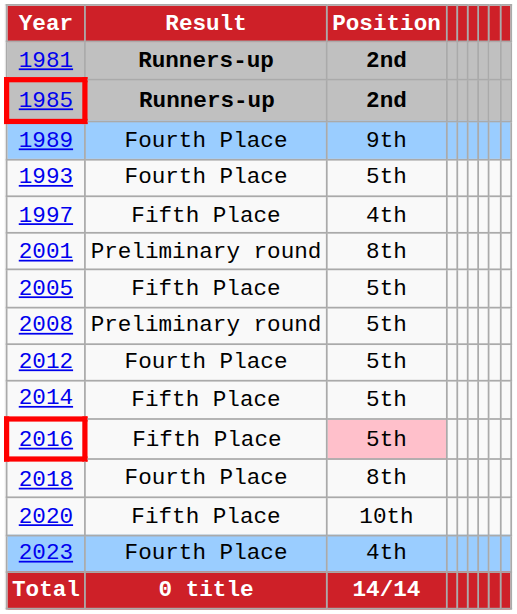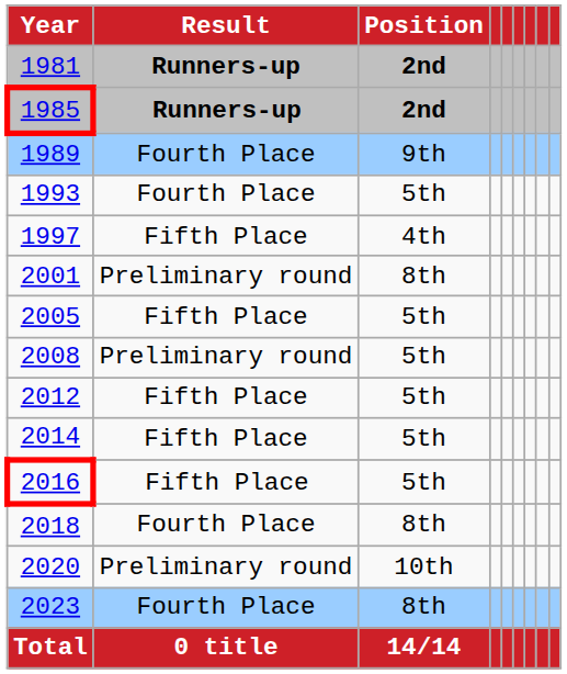 <table class="wikitable" style="text-align:center">
 <tr>
 <th style="color:white; background:#CE2028;">Year</th>
 <th style="color:white; background:#CE2028;">Result</th>
 <th style="color:white; background:#CE2028;">Position</th>
 <th style="color:white; background:#CE2028;"></th>
 <th style="color:white; background:#CE2028;"></th>
 <th style="color:white; background:#CE2028;"></th>
 <th style="color:white; background:#CE2028;"></th>
 <th style="color:white; background:#CE2028;"></th>
 <th style="color:white; background:#CE2028;"></th>
 </tr>
 <tr style="background:silver;">
 <td> <a href='#'>1981</a></td>
 <td><strong>Runners-up</strong></td>
 <td><strong>2nd</strong></td>
 <td></td>
 <td></td>
 <td></td>
 <td></td>
 <td></td>
 <td></td>
 </tr>
 <tr style="background:silver;">
 <td style="border:3px solid red"> <a href='#'>1985</a></td>
 <td><strong>Runners-up</strong></td>
 <td><strong>2nd</strong></td>
 <td></td>
 <td></td>
 <td></td>
 <td></td>
 <td></td>
 <td></td>
 </tr>
 <tr style="background:#9acdff;">
 <td> <a href='#'>1989</a></td>
 <td>Fourth Place</td>
 <td>9th</td>
 <td></td>
 <td></td>
 <td></td>
 <td></td>
 <td></td>
 <td></td>
 </tr>
 <tr>
 <td> <a href='#'>1993</a></td>
 <td>Fourth Place</td>
 <td>5th</td>
 <td></td>
 <td></td>
 <td></td>
 <td></td>
 <td></td>
 <td></td>
 </tr>
 <tr>
 <td> <a href='#'>1997</a></td>
 <td>Fifth Place</td>
 <td>4th</td>
 <td></td>
 <td></td>
 <td></td>
 <td></td>
 <td></td>
 <td></td>
 </tr>
 <tr>
 <td> <a href='#'>2001</a></td>
 <td>Preliminary round</td>
 <td>8th</td>
 <td></td>
 <td></td>
 <td></td>
 <td></td>
 <td></td>
 <td></td>
 </tr>
 <tr>
 <td> <a href='#'>2005</a></td>
 <td>Fifth Place</td>
 <td>5th</td>
 <td></td>
 <td></td>
 <td></td>
 <td></td>
 <td></td>
 <td></td>
 </tr>
 <tr>
 <td> <a href='#'>2008</a></td>
 <td>Preliminary round</td>
 <td>5th</td>
 <td></td>
 <td></td>
 <td></td>
 <td></td>
 <td></td>
 <td></td>
 </tr>
 <tr>
 <td> <a href='#'>2012</a></td>
-<td>Fourth Place</td>
+<td>Fifth Place</td>
 <td>5th</td>
 <td></td>
 <td></td>
 <td></td>
 <td></td>
 <td></td>
 <td></td>
 </tr>
 <tr>
 <td> <a href='#'>2014</a></td>
 <td>Fifth Place</td>
 <td>5th</td>
 <td></td>
 <td></td>
 <td></td>
 <td></td>
 <td></td>
 <td></td>
 </tr>
 <tr>
 <td style="border:3px solid red"> <a href='#'>2016</a></td>
 <td>Fifth Place</td>
-<td style="background: pink;">5th</td>
+<td>5th</td>
 <td></td>
 <td></td>
 <td></td>
 <td></td>
 <td></td>
 <td></td>
 </tr>
 <tr>
 <td> <a href='#'>2018</a></td>
 <td>Fourth Place</td>
 <td>8th</td>
 <td></td>
 <td></td>
 <td></td>
 <td></td>
 <td></td>
 <td></td>
 </tr>
 <tr>
 <td> <a href='#'>2020</a></td>
-<td>Fifth Place</td>
+<td>Preliminary round</td>
 <td>10th</td>
 <td></td>
 <td></td>
 <td></td>
 <td></td>
 <td></td>
 <td></td>
 </tr>
 <tr style="background:#9acdff;">
 <td> <a href='#'>2023</a></td>
 <td>Fourth Place</td>
-<td>4th</td>
+<td>8th</td>
 <td></td>
 <td></td>
 <td></td>
 <td></td>
 <td></td>
 <td></td>
 </tr>
 <tr>
 <th style="color:white; background:#CE2028;">Total</th>
 <th style="color:white; background:#CE2028;">0 title</th>
 <th style="color:white; background:#CE2028;">14/14</th>
 <th style="color:white; background:#CE2028;"></th>
 <th style="color:white; background:#CE2028;"></th>
 <th style="color:white; background:#CE2028;"></th>
 <th style="color:white; background:#CE2028;"></th>
 <th style="color:white; background:#CE2028;"></th>
 <th style="color:white; background:#CE2028;"></th>
 </tr>
 </table>
